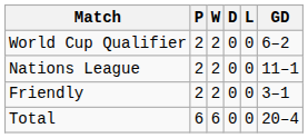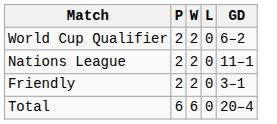 <table class="wikitable">
 <tr>
 <th>Match</th>
 <th>P</th>
 <th>W</th>
-<th>D</th>
 <th>L</th>
 <th>GD</th>
 </tr>
 <tr>
 <td>World Cup Qualifier</td>
 <td>2</td>
 <td>2</td>
 <td>0</td>
-<td>0</td>
 <td>6–2</td>
 </tr>
 <tr>
 <td>Nations League</td>
 <td>2</td>
 <td>2</td>
-<td>0</td>
 <td>0</td>
 <td>11–1</td>
 </tr>
 <tr>
 <td>Friendly</td>
 <td>2</td>
 <td>2</td>
 <td>0</td>
-<td>0</td>
 <td>3–1</td>
 </tr>
 <tr>
 <td>Total</td>
 <td>6</td>
 <td>6</td>
 <td>0</td>
-<td>0</td>
 <td>20–4</td>
 </tr>
 </table>
